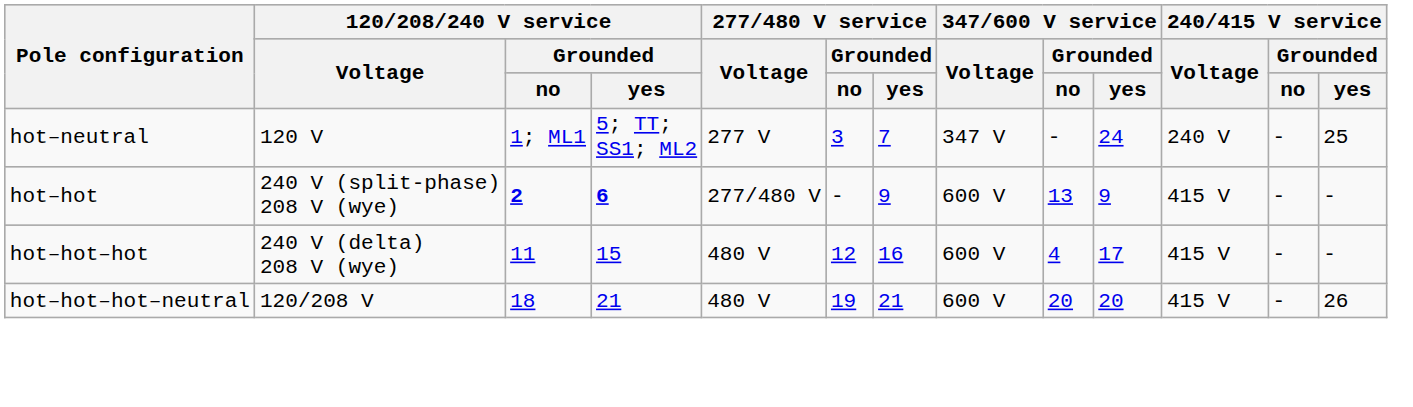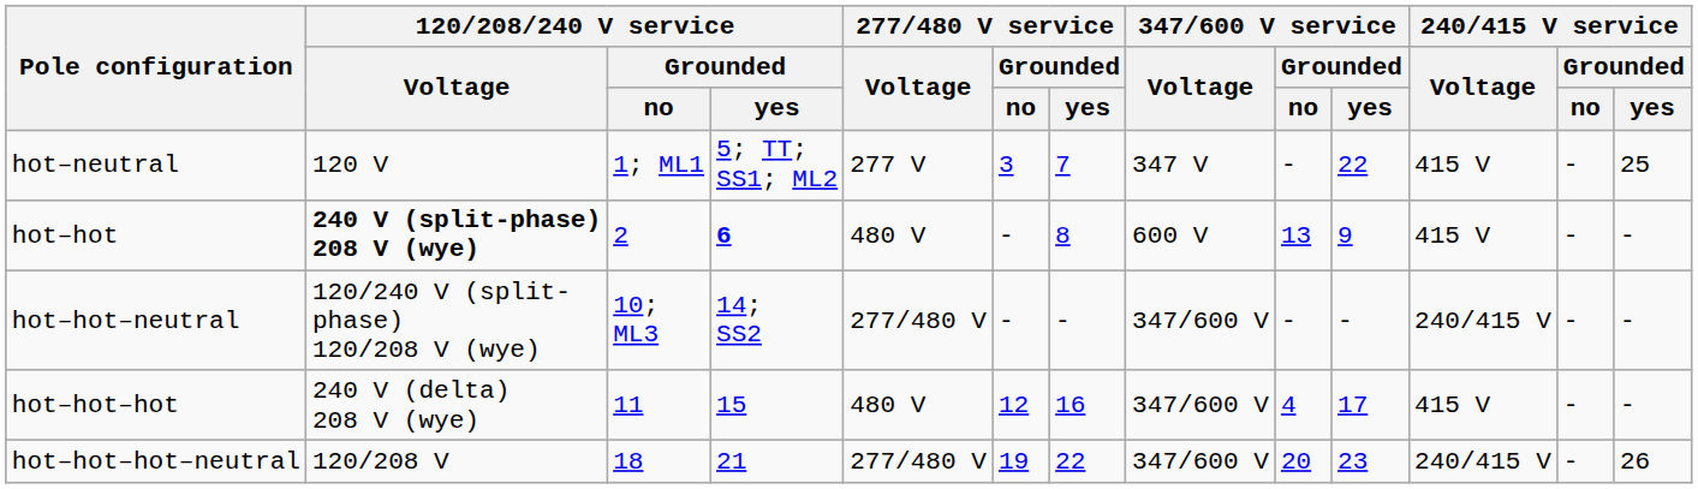 <table class="wikitable">
 <tr>
 <th rowspan="3">Pole configuration</th>
 <th colspan="3">120/208/240 V service</th>
 <th colspan="3">277/480 V service</th>
 <th colspan="3">347/600 V service</th>
 <th colspan="3">240/415 V service</th>
 </tr>
 <tr>
 <th rowspan="2">Voltage</th>
 <th colspan="2">Grounded</th>
 <th rowspan="2">Voltage</th>
 <th colspan="2">Grounded</th>
 <th rowspan="2">Voltage</th>
 <th colspan="2">Grounded</th>
 <th rowspan="2">Voltage</th>
 <th colspan="2">Grounded</th>
 </tr>
 <tr>
 <th>no</th>
 <th>yes</th>
 <th>no</th>
 <th>yes</th>
 <th>no</th>
 <th>yes</th>
 <th>no</th>
 <th>yes</th>
 </tr>
 <tr>
 <td>hot–neutral</td>
 <td>120 V</td>
 <td><a href='#'>1</a>; <a href='#'>ML1</a></td>
 <td><a href='#'>5</a>; <a href='#'>TT</a>;<br><a href='#'>SS1</a>; <a href='#'>ML2</a></td>
 <td>277 V</td>
 <td><a href='#'>3</a></td>
 <td><a href='#'>7</a></td>
 <td>347 V</td>
 <td>-</td>
-<td><a href='#'>24</a></td>
-<td>240 V</td>
+<td><a href='#'>22</a></td>
+<td>415 V</td>
 <td>-</td>
 <td>25</td>
 </tr>
 <tr>
 <td>hot–hot</td>
-<td>240 V (split-phase)<br>208 V (wye)</td>
-<td><strong><a href='#'>2</a></strong></td>
+<td><strong>240 V (split-phase)<br>208 V (wye)</strong></td>
+<td><a href='#'>2</a></td>
 <td><strong><a href='#'>6</a></strong></td>
-<td>277/480 V</td>
+<td>480 V</td>
 <td>-</td>
-<td><a href='#'>9</a></td>
+<td><a href='#'>8</a></td>
 <td>600 V</td>
 <td><a href='#'>13</a></td>
 <td><a href='#'>9</a></td>
 <td>415 V</td>
+<td>-</td>
+<td>-</td>
+</tr>
+<tr>
+<td>hot–hot–neutral</td>
+<td>120/240 V (split-<br>phase)<br>120/208 V (wye)</td>
+<td><a href='#'>10</a>;<br><a href='#'>ML3</a></td>
+<td><a href='#'>14</a>;<br><a href='#'>SS2</a></td>
+<td>277/480 V</td>
+<td>-</td>
+<td>-</td>
+<td>347/600 V</td>
+<td>-</td>
+<td>-</td>
+<td>240/415 V</td>
 <td>-</td>
 <td>-</td>
 </tr>
 <tr>
 <td>hot–hot–hot</td>
 <td>240 V (delta)<br>208 V (wye)</td>
 <td><a href='#'>11</a></td>
 <td><a href='#'>15</a></td>
 <td>480 V</td>
 <td><a href='#'>12</a></td>
 <td><a href='#'>16</a></td>
-<td>600 V</td>
+<td>347/600 V</td>
 <td><a href='#'>4</a></td>
 <td><a href='#'>17</a></td>
 <td>415 V</td>
 <td>-</td>
 <td>-</td>
 </tr>
 <tr>
 <td>hot–hot–hot–neutral</td>
 <td>120/208 V</td>
 <td><a href='#'>18</a></td>
 <td><a href='#'>21</a></td>
-<td>480 V</td>
+<td>277/480 V</td>
 <td><a href='#'>19</a></td>
-<td><a href='#'>21</a></td>
-<td>600 V</td>
+<td><a href='#'>22</a></td>
+<td>347/600 V</td>
 <td><a href='#'>20</a></td>
-<td><a href='#'>20</a></td>
-<td>415 V</td>
+<td><a href='#'>23</a></td>
+<td>240/415 V</td>
 <td>-</td>
 <td>26</td>
 </tr>
 </table>
